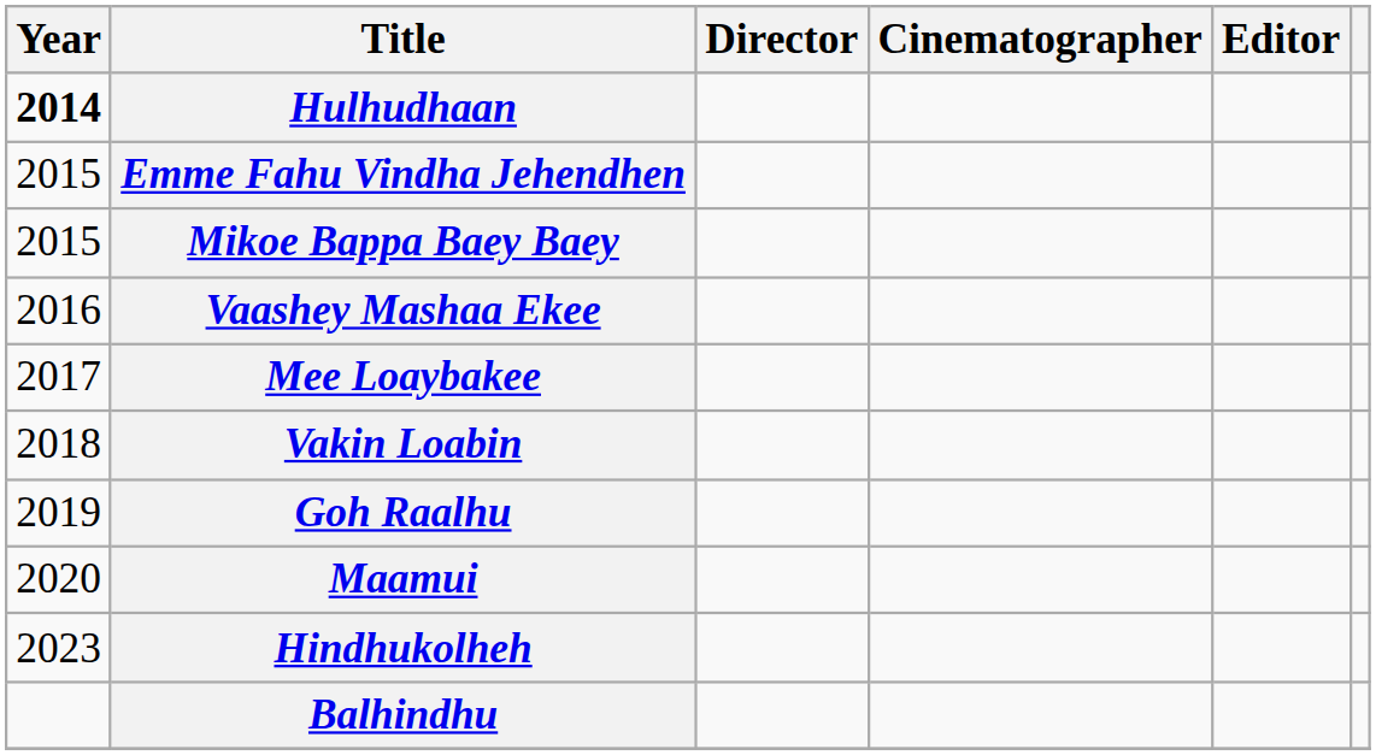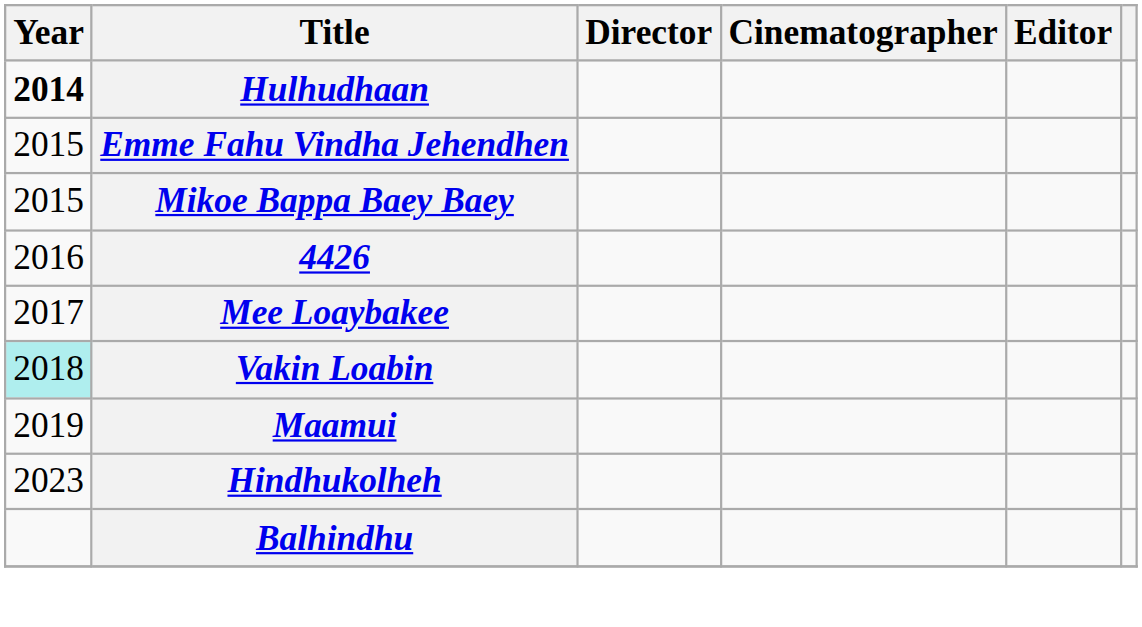 <table class="wikitable sortable plainrowheaders">
 <tr style="background:#ccc; text-align:center;">
 <th scope="col">Year</th>
 <th scope="col">Title</th>
 <th scope="col">Director</th>
 <th scope="col">Cinematographer</th>
 <th scope="col">Editor</th>
 <th scope="col" class="unsortable"></th>
 </tr>
 <tr>
 <td><strong>2014</strong></td>
 <th scope="row"><em><a href='#'>Hulhudhaan</a></em></th>
 <td></td>
 <td></td>
 <td></td>
 <td style="text-align: center;"></td>
 </tr>
 <tr>
 <td>2015</td>
 <th scope="row"><em><a href='#'>Emme Fahu Vindha Jehendhen</a></em></th>
 <td></td>
 <td></td>
 <td></td>
 <td style="text-align: center;"></td>
 </tr>
 <tr>
 <td>2015</td>
 <th scope="row"><em><a href='#'>Mikoe Bappa Baey Baey</a></em></th>
 <td></td>
 <td></td>
 <td></td>
 <td style="text-align: center;"></td>
 </tr>
 <tr>
 <td>2016</td>
-<th scope="row"><em><a href='#'>Vaashey Mashaa Ekee</a></em></th>
+<th scope="row"><em><a href='#'>4426</a></em></th>
 <td></td>
 <td></td>
 <td></td>
 <td style="text-align: center;"></td>
 </tr>
 <tr>
 <td>2017</td>
 <th scope="row"><em><a href='#'>Mee Loaybakee</a></em></th>
 <td></td>
 <td></td>
 <td></td>
 <td style="text-align: center;"></td>
 </tr>
 <tr>
-<td>2018</td>
+<td style="background: paleturquoise;">2018</td>
 <th scope="row"><em><a href='#'>Vakin Loabin</a></em></th>
 <td></td>
 <td></td>
 <td></td>
 <td style="text-align: center;"></td>
 </tr>
 <tr>
 <td>2019</td>
-<th scope="row"><em><a href='#'>Goh Raalhu</a></em></th>
-<td></td>
-<td></td>
-<td></td>
-<td style="text-align: center;"></td>
-</tr>
-<tr>
-<td>2020</td>
 <th scope="row"><em><a href='#'>Maamui</a></em></th>
 <td></td>
 <td></td>
 <td></td>
 <td style="text-align: center;"></td>
 </tr>
 <tr>
 <td>2023</td>
 <th scope="row"><em><a href='#'>Hindhukolheh</a></em></th>
 <td></td>
 <td></td>
 <td></td>
 <td style="text-align: center;"></td>
 </tr>
 <tr>
 <td></td>
 <th scope="row"><em><a href='#'>Balhindhu</a></em></th>
 <td></td>
 <td></td>
 <td></td>
 <td style="text-align:center;"></td>
 </tr>
 <tr>
 </tr>
 </table>
